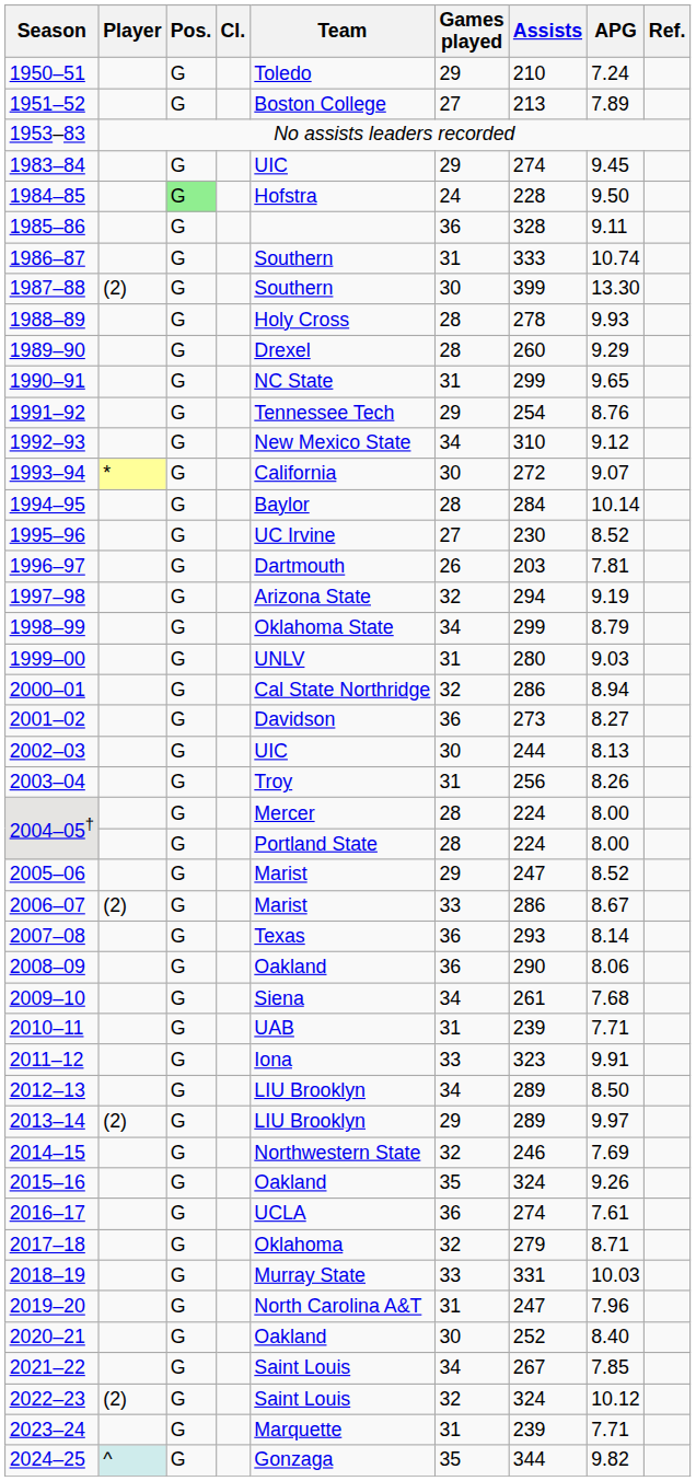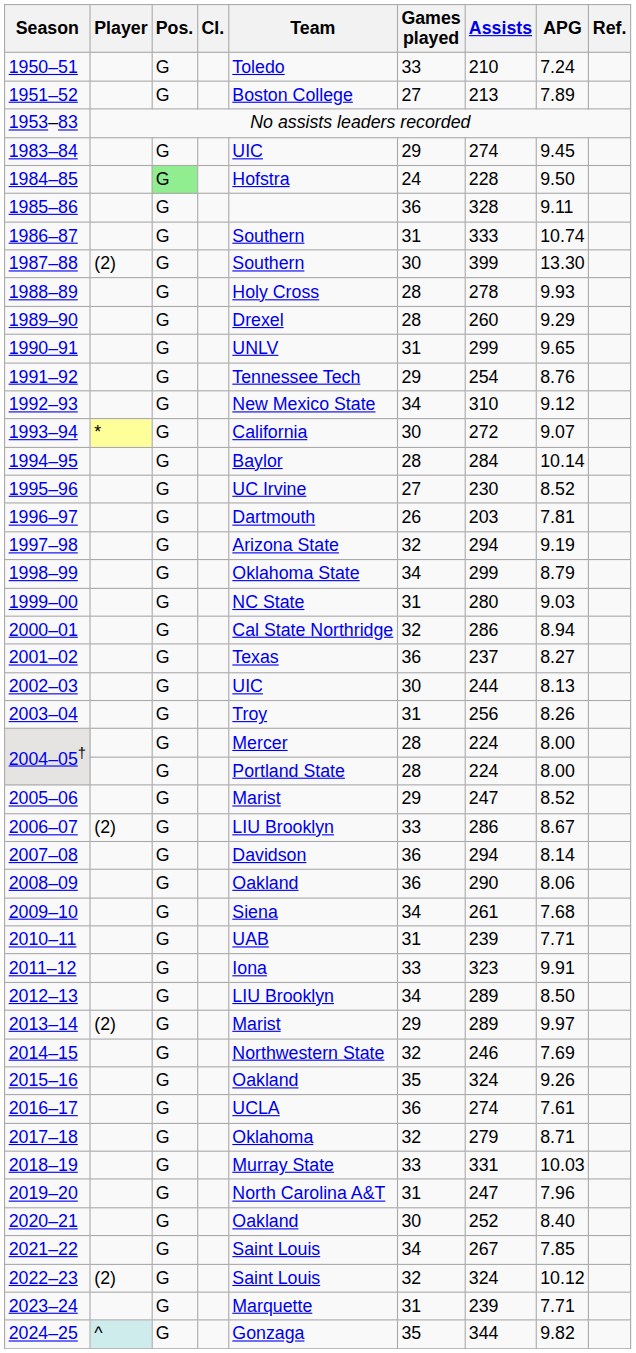 <table class="wikitable sortable">
 <tr>
 <th>Season</th>
 <th>Player</th>
 <th class="unsortable">Pos.</th>
 <th>Cl.</th>
 <th>Team</th>
 <th>Games<br>played</th>
 <th><a href='#'>Assists</a></th>
 <th>APG</th>
 <th class="unsortable">Ref.</th>
 </tr>
 <tr>
 <td><a href='#'>1950–51</a></td>
 <td></td>
 <td>G</td>
 <td></td>
 <td><a href='#'>Toledo</a></td>
-<td>29</td>
+<td>33</td>
 <td>210</td>
 <td>7.24</td>
 <td align=center></td>
 </tr>
 <tr>
 <td><a href='#'>1951–52</a></td>
 <td></td>
 <td>G</td>
 <td></td>
 <td><a href='#'>Boston College</a></td>
 <td>27</td>
 <td>213</td>
 <td>7.89</td>
 <td align=center></td>
 </tr>
 <tr>
 <td><a href='#'>1953</a>–<a href='#'>83</a></td>
 <td colspan=8 style="text-align:center;"><em>No assists leaders recorded</em></td>
 </tr>
 <tr>
 <td><a href='#'>1983–84</a></td>
 <td></td>
 <td>G</td>
 <td></td>
 <td><a href='#'>UIC</a></td>
 <td>29</td>
 <td>274</td>
 <td>9.45</td>
 <td align=center></td>
 </tr>
 <tr>
 <td><a href='#'>1984–85</a></td>
 <td></td>
 <td style="background: lightgreen;">G</td>
 <td></td>
 <td><a href='#'>Hofstra</a></td>
 <td>24</td>
 <td>228</td>
 <td>9.50</td>
 <td align=center></td>
 </tr>
 <tr>
 <td><a href='#'>1985–86</a></td>
 <td></td>
 <td>G</td>
 <td></td>
 <td></td>
 <td>36</td>
 <td>328</td>
 <td>9.11</td>
 <td align=center></td>
 </tr>
 <tr>
 <td><a href='#'>1986–87</a></td>
 <td></td>
 <td>G</td>
 <td></td>
 <td><a href='#'>Southern</a></td>
 <td>31</td>
 <td>333</td>
 <td>10.74</td>
 <td align=center></td>
 </tr>
 <tr>
 <td><a href='#'>1987–88</a></td>
 <td> (2)</td>
 <td>G</td>
 <td></td>
 <td><a href='#'>Southern</a></td>
 <td>30</td>
 <td>399</td>
 <td>13.30</td>
 <td align=center></td>
 </tr>
 <tr>
 <td><a href='#'>1988–89</a></td>
 <td></td>
 <td>G</td>
 <td></td>
 <td><a href='#'>Holy Cross</a></td>
 <td>28</td>
 <td>278</td>
 <td>9.93</td>
 <td align=center></td>
 </tr>
 <tr>
 <td><a href='#'>1989–90</a></td>
 <td></td>
 <td>G</td>
 <td></td>
 <td><a href='#'>Drexel</a></td>
 <td>28</td>
 <td>260</td>
 <td>9.29</td>
 <td align=center></td>
 </tr>
 <tr>
 <td><a href='#'>1990–91</a></td>
 <td></td>
 <td>G</td>
 <td></td>
-<td><a href='#'>NC State</a></td>
+<td><a href='#'>UNLV</a></td>
 <td>31</td>
 <td>299</td>
 <td>9.65</td>
 <td align=center></td>
 </tr>
 <tr>
 <td><a href='#'>1991–92</a></td>
 <td></td>
 <td>G</td>
 <td></td>
 <td><a href='#'>Tennessee Tech</a></td>
 <td>29</td>
 <td>254</td>
 <td>8.76</td>
 <td align=center></td>
 </tr>
 <tr>
 <td><a href='#'>1992–93</a></td>
 <td></td>
 <td>G</td>
 <td></td>
 <td><a href='#'>New Mexico State</a></td>
 <td>34</td>
 <td>310</td>
 <td>9.12</td>
 <td align=center></td>
 </tr>
 <tr>
 <td><a href='#'>1993–94</a></td>
 <td bgcolor=#ff9>*</td>
 <td>G</td>
 <td></td>
 <td><a href='#'>California</a></td>
 <td>30</td>
 <td>272</td>
 <td>9.07</td>
 <td align=center></td>
 </tr>
 <tr>
 <td><a href='#'>1994–95</a></td>
 <td></td>
 <td>G</td>
 <td></td>
 <td><a href='#'>Baylor</a></td>
 <td>28</td>
 <td>284</td>
 <td>10.14</td>
 <td align=center></td>
 </tr>
 <tr>
 <td><a href='#'>1995–96</a></td>
 <td></td>
 <td>G</td>
 <td></td>
 <td><a href='#'>UC Irvine</a></td>
 <td>27</td>
 <td>230</td>
 <td>8.52</td>
 <td align=center></td>
 </tr>
 <tr>
 <td><a href='#'>1996–97</a></td>
 <td></td>
 <td>G</td>
 <td></td>
 <td><a href='#'>Dartmouth</a></td>
 <td>26</td>
 <td>203</td>
 <td>7.81</td>
 <td align=center></td>
 </tr>
 <tr>
 <td><a href='#'>1997–98</a></td>
 <td></td>
 <td>G</td>
 <td></td>
 <td><a href='#'>Arizona State</a></td>
 <td>32</td>
 <td>294</td>
 <td>9.19</td>
 <td align=center></td>
 </tr>
 <tr>
 <td><a href='#'>1998–99</a></td>
 <td></td>
 <td>G</td>
 <td></td>
 <td><a href='#'>Oklahoma State</a></td>
 <td>34</td>
 <td>299</td>
 <td>8.79</td>
 <td align=center></td>
 </tr>
 <tr>
 <td><a href='#'>1999–00</a></td>
 <td></td>
 <td>G</td>
 <td></td>
-<td><a href='#'>UNLV</a></td>
+<td><a href='#'>NC State</a></td>
 <td>31</td>
 <td>280</td>
 <td>9.03</td>
 <td align=center></td>
 </tr>
 <tr>
 <td><a href='#'>2000–01</a></td>
 <td></td>
 <td>G</td>
 <td></td>
 <td><a href='#'>Cal State Northridge</a></td>
 <td>32</td>
 <td>286</td>
 <td>8.94</td>
 <td align=center></td>
 </tr>
 <tr>
 <td><a href='#'>2001–02</a></td>
 <td></td>
 <td>G</td>
 <td></td>
-<td><a href='#'>Davidson</a></td>
+<td><a href='#'>Texas</a></td>
 <td>36</td>
-<td>273</td>
+<td>237</td>
 <td>8.27</td>
 <td align=center></td>
 </tr>
 <tr>
 <td><a href='#'>2002–03</a></td>
 <td></td>
 <td>G</td>
 <td></td>
 <td><a href='#'>UIC</a></td>
 <td>30</td>
 <td>244</td>
 <td>8.13</td>
 <td align=center></td>
 </tr>
 <tr>
 <td><a href='#'>2003–04</a></td>
 <td></td>
 <td>G</td>
 <td></td>
 <td><a href='#'>Troy</a></td>
 <td>31</td>
 <td>256</td>
 <td>8.26</td>
 <td align=center></td>
 </tr>
 <tr>
 <td style="background-color:#E5E4E2;" rowspan=2><a href='#'>2004–05</a><sup>†</sup></td>
 <td></td>
 <td>G</td>
 <td></td>
 <td><a href='#'>Mercer</a></td>
 <td>28</td>
 <td>224</td>
 <td>8.00</td>
 <td align=center></td>
 </tr>
 <tr>
 <td></td>
 <td>G</td>
 <td></td>
 <td><a href='#'>Portland State</a></td>
 <td>28</td>
 <td>224</td>
 <td>8.00</td>
 <td align=center></td>
 </tr>
 <tr>
 <td><a href='#'>2005–06</a></td>
 <td></td>
 <td>G</td>
 <td></td>
 <td><a href='#'>Marist</a></td>
 <td>29</td>
 <td>247</td>
 <td>8.52</td>
 <td align=center></td>
 </tr>
 <tr>
 <td><a href='#'>2006–07</a></td>
 <td> (2)</td>
 <td>G</td>
 <td></td>
-<td><a href='#'>Marist</a></td>
+<td><a href='#'>LIU Brooklyn</a></td>
 <td>33</td>
 <td>286</td>
 <td>8.67</td>
 <td align=center></td>
 </tr>
 <tr>
 <td><a href='#'>2007–08</a></td>
 <td></td>
 <td>G</td>
 <td></td>
-<td><a href='#'>Texas</a></td>
+<td><a href='#'>Davidson</a></td>
 <td>36</td>
-<td>293</td>
+<td>294</td>
 <td>8.14</td>
 <td align=center></td>
 </tr>
 <tr>
 <td><a href='#'>2008–09</a></td>
 <td></td>
 <td>G</td>
 <td></td>
 <td><a href='#'>Oakland</a></td>
 <td>36</td>
 <td>290</td>
 <td>8.06</td>
 <td align=center></td>
 </tr>
 <tr>
 <td><a href='#'>2009–10</a></td>
 <td></td>
 <td>G</td>
 <td></td>
 <td><a href='#'>Siena</a></td>
 <td>34</td>
 <td>261</td>
 <td>7.68</td>
 <td align=center></td>
 </tr>
 <tr>
 <td><a href='#'>2010–11</a></td>
 <td></td>
 <td>G</td>
 <td></td>
 <td><a href='#'>UAB</a></td>
 <td>31</td>
 <td>239</td>
 <td>7.71</td>
 <td align=center></td>
 </tr>
 <tr>
 <td><a href='#'>2011–12</a></td>
 <td></td>
 <td>G</td>
 <td></td>
 <td><a href='#'>Iona</a></td>
 <td>33</td>
 <td>323</td>
 <td>9.91</td>
 <td align=center></td>
 </tr>
 <tr>
 <td><a href='#'>2012–13</a></td>
 <td></td>
 <td>G</td>
 <td></td>
 <td><a href='#'>LIU Brooklyn</a></td>
 <td>34</td>
 <td>289</td>
 <td>8.50</td>
 <td align=center></td>
 </tr>
 <tr>
 <td><a href='#'>2013–14</a></td>
 <td> (2)</td>
 <td>G</td>
 <td></td>
-<td><a href='#'>LIU Brooklyn</a></td>
+<td><a href='#'>Marist</a></td>
 <td>29</td>
 <td>289</td>
 <td>9.97</td>
 <td align=center></td>
 </tr>
 <tr>
 <td><a href='#'>2014–15</a></td>
 <td></td>
 <td>G</td>
 <td></td>
 <td><a href='#'>Northwestern State</a></td>
 <td>32</td>
 <td>246</td>
 <td>7.69</td>
 <td align=center></td>
 </tr>
 <tr>
 <td><a href='#'>2015–16</a></td>
 <td></td>
 <td>G</td>
 <td></td>
 <td><a href='#'>Oakland</a></td>
 <td>35</td>
 <td>324</td>
 <td>9.26</td>
 <td align=center></td>
 </tr>
 <tr>
 <td><a href='#'>2016–17</a></td>
 <td></td>
 <td>G</td>
 <td></td>
 <td><a href='#'>UCLA</a></td>
 <td>36</td>
 <td>274</td>
 <td>7.61</td>
 <td align=center></td>
 </tr>
 <tr>
 <td><a href='#'>2017–18</a></td>
 <td></td>
 <td>G</td>
 <td></td>
 <td><a href='#'>Oklahoma</a></td>
 <td>32</td>
 <td>279</td>
 <td>8.71</td>
 <td align=center></td>
 </tr>
 <tr>
 <td><a href='#'>2018–19</a></td>
 <td></td>
 <td>G</td>
 <td></td>
 <td><a href='#'>Murray State</a></td>
 <td>33</td>
 <td>331</td>
 <td>10.03</td>
 <td align=center></td>
 </tr>
 <tr>
 <td><a href='#'>2019–20</a></td>
 <td></td>
 <td>G</td>
 <td></td>
 <td><a href='#'>North Carolina A&T</a></td>
 <td>31</td>
 <td>247</td>
 <td>7.96</td>
 <td align=center></td>
 </tr>
 <tr>
 <td><a href='#'>2020–21</a></td>
 <td></td>
 <td>G</td>
 <td></td>
 <td><a href='#'>Oakland</a></td>
 <td>30</td>
 <td>252</td>
 <td>8.40</td>
 <td align=center></td>
 </tr>
 <tr>
 <td><a href='#'>2021–22</a></td>
 <td></td>
 <td>G</td>
 <td></td>
 <td><a href='#'>Saint Louis</a></td>
 <td>34</td>
 <td>267</td>
 <td>7.85</td>
 <td align=center></td>
 </tr>
 <tr>
 <td><a href='#'>2022–23</a></td>
 <td> (2)</td>
 <td>G</td>
 <td></td>
 <td><a href='#'>Saint Louis</a></td>
 <td>32</td>
 <td>324</td>
 <td>10.12</td>
 <td align=center></td>
 </tr>
 <tr>
 <td><a href='#'>2023–24</a></td>
 <td></td>
 <td>G</td>
 <td></td>
 <td><a href='#'>Marquette</a></td>
 <td>31</td>
 <td>239</td>
 <td>7.71</td>
 <td align=center></td>
 </tr>
 <tr>
 <td><a href='#'>2024–25</a></td>
 <td bgcolor=#cfecec>^</td>
 <td>G</td>
 <td></td>
 <td><a href='#'>Gonzaga</a></td>
 <td>35</td>
 <td>344</td>
 <td>9.82</td>
 <td align=center></td>
 </tr>
 </table>
